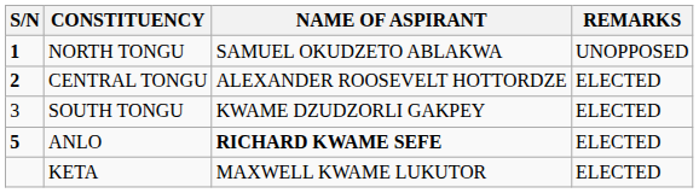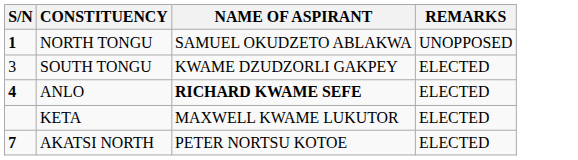 <table class="wikitable">
 <tr>
 <th>S/N</th>
 <th>CONSTITUENCY</th>
 <th>NAME OF ASPIRANT</th>
 <th>REMARKS</th>
 </tr>
 <tr>
 <td><strong>1</strong></td>
 <td>NORTH TONGU</td>
 <td>SAMUEL OKUDZETO ABLAKWA</td>
 <td>UNOPPOSED</td>
 </tr>
 <tr>
-<td><strong>2</strong></td>
-<td>CENTRAL TONGU</td>
-<td>ALEXANDER ROOSEVELT HOTTORDZE</td>
-<td>ELECTED</td>
-</tr>
-<tr>
 <td>3</td>
 <td>SOUTH TONGU</td>
 <td>KWAME DZUDZORLI GAKPEY</td>
 <td>ELECTED</td>
 </tr>
 <tr>
-<td><strong>5</strong></td>
+<td><strong>4</strong></td>
 <td>ANLO</td>
 <td><strong>RICHARD KWAME SEFE</strong></td>
 <td>ELECTED</td>
 </tr>
 <tr>
 <td></td>
 <td>KETA</td>
 <td>MAXWELL KWAME LUKUTOR</td>
 <td>ELECTED</td>
 </tr>
+<tr>
+<td><strong>7</strong></td>
+<td>AKATSI NORTH</td>
+<td>PETER NORTSU KOTOE</td>
+<td>ELECTED</td>
+</tr>
 </table>
